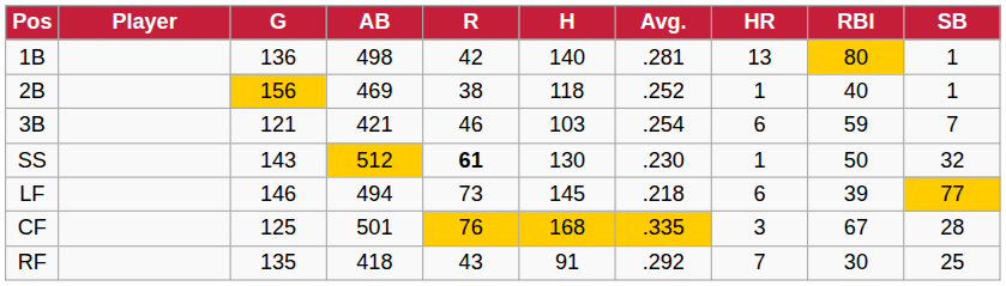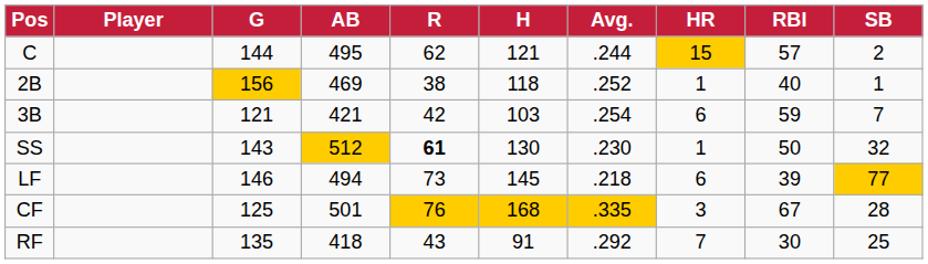 <table class="wikitable sortable">
 <tr>
 <th style="background:#c41e3a;color:white;" width="5%">Pos</th>
 <th style="background:#c41e3a;color:white;" width="16%">Player</th>
 <th style="background:#c41e3a;color:white;" width="9%">G</th>
 <th style="background:#c41e3a;color:white;" width="9%">AB</th>
 <th style="background:#c41e3a;color:white;" width="9%">R</th>
 <th style="background:#c41e3a;color:white;" width="9%">H</th>
 <th style="background:#c41e3a;color:white;" width="9%">Avg.</th>
 <th style="background:#c41e3a;color:white;" width="9%">HR</th>
 <th style="background:#c41e3a;color:white;" width="9%">RBI</th>
 <th style="background:#c41e3a;color:white;" width="9%">SB</th>
 </tr>
 <tr align="center">
-<td>1B</td>
+<td>C</td>
 <td></td>
-<td>136</td>
-<td>498</td>
-<td>42</td>
-<td>140</td>
-<td>.281</td>
-<td>13</td>
-<td bgcolor="#FFCC00">80</td>
-<td>1</td>
+<td>144</td>
+<td>495</td>
+<td>62</td>
+<td>121</td>
+<td>.244</td>
+<td bgcolor="#FFCC00">15</td>
+<td>57</td>
+<td>2</td>
 </tr>
 <tr align="center">
 <td>2B</td>
 <td></td>
 <td bgcolor="#FFCC00">156</td>
 <td>469</td>
 <td>38</td>
 <td>118</td>
 <td>.252</td>
 <td>1</td>
 <td>40</td>
 <td>1</td>
 </tr>
 <tr align="center">
 <td>3B</td>
 <td></td>
 <td>121</td>
 <td>421</td>
-<td>46</td>
+<td>42</td>
 <td>103</td>
 <td>.254</td>
 <td>6</td>
 <td>59</td>
 <td>7</td>
 </tr>
 <tr align="center">
 <td>SS</td>
 <td></td>
 <td>143</td>
 <td bgcolor="#FFCC00">512</td>
 <td><strong>61</strong></td>
 <td>130</td>
 <td>.230</td>
 <td>1</td>
 <td>50</td>
 <td>32</td>
 </tr>
 <tr align="center">
 <td>LF</td>
 <td></td>
 <td>146</td>
 <td>494</td>
 <td>73</td>
 <td>145</td>
 <td>.218</td>
 <td>6</td>
 <td>39</td>
 <td bgcolor="#FFCC00">77</td>
 </tr>
 <tr align="center">
 <td>CF</td>
 <td></td>
 <td>125</td>
 <td>501</td>
 <td bgcolor="#FFCC00">76</td>
 <td bgcolor="#FFCC00">168</td>
 <td bgcolor="#FFCC00">.335</td>
 <td>3</td>
 <td>67</td>
 <td>28</td>
 </tr>
 <tr align="center">
 <td>RF</td>
 <td></td>
 <td>135</td>
 <td>418</td>
 <td>43</td>
 <td>91</td>
 <td>.292</td>
 <td>7</td>
 <td>30</td>
 <td>25</td>
 </tr>
 </table>
